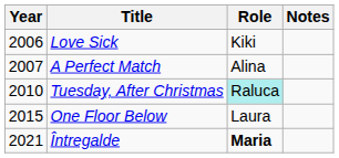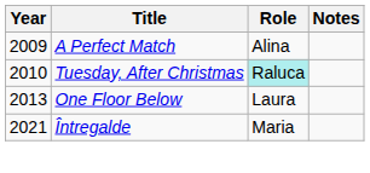 <table class="wikitable sortable">
 <tr>
 <th>Year</th>
 <th>Title</th>
 <th>Role</th>
 <th class="unsortable">Notes</th>
 </tr>
 <tr>
-<td>2006</td>
-<td><em><a href='#'>Love Sick</a></em></td>
-<td>Kiki</td>
-<td></td>
-</tr>
-<tr>
-<td>2007</td>
+<td>2009</td>
 <td><em><a href='#'>A Perfect Match</a></em></td>
 <td>Alina</td>
 <td></td>
 </tr>
 <tr>
 <td>2010</td>
 <td><em><a href='#'>Tuesday, After Christmas</a></em></td>
 <td style="background: paleturquoise;">Raluca</td>
 <td></td>
 </tr>
 <tr>
-<td>2015</td>
+<td>2013</td>
 <td><em><a href='#'>One Floor Below</a></em></td>
 <td>Laura</td>
 <td></td>
 </tr>
 <tr>
 <td>2021</td>
 <td><em><a href='#'>Întregalde</a></em></td>
-<td><strong>Maria</strong></td>
+<td>Maria</td>
 <td></td>
 </tr>
 </table>
